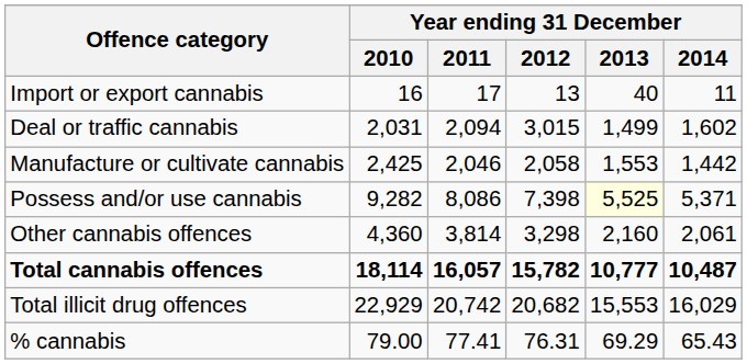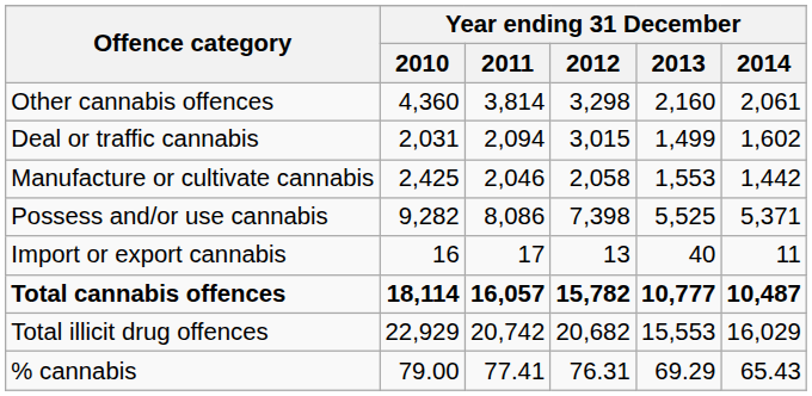 <table class="wikitable">
 <tr>
 </tr>
 <tr>
 <th rowspan=2>Offence category</th>
 <th colspan=5>Year ending 31 December</th>
 </tr>
 <tr>
 <th>2010</th>
 <th>2011</th>
 <th>2012</th>
 <th>2013</th>
 <th>2014</th>
 </tr>
 <tr style="text-align:right;">
-<td style="text-align:left;">Import or export cannabis</td>
-<td>16</td>
-<td>17</td>
-<td>13</td>
-<td>40</td>
-<td>11</td>
+<td style="text-align:left;">Other cannabis offences</td>
+<td>4,360</td>
+<td>3,814</td>
+<td>3,298</td>
+<td>2,160</td>
+<td>2,061</td>
 </tr>
 <tr style="text-align:right;">
 <td style="text-align:left;">Deal or traffic cannabis</td>
 <td>2,031</td>
 <td>2,094</td>
 <td>3,015</td>
 <td>1,499</td>
 <td>1,602</td>
 </tr>
 <tr style="text-align:right;">
 <td style="text-align:left;">Manufacture or cultivate cannabis</td>
 <td>2,425</td>
 <td>2,046</td>
 <td>2,058</td>
 <td>1,553</td>
 <td>1,442</td>
 </tr>
 <tr style="text-align:right;">
 <td style="text-align:left;">Possess and/or use cannabis</td>
 <td>9,282</td>
 <td>8,086</td>
 <td>7,398</td>
-<td style="background: lightyellow;">5,525</td>
+<td>5,525</td>
 <td>5,371</td>
 </tr>
 <tr style="text-align:right;">
-<td style="text-align:left;">Other cannabis offences</td>
-<td>4,360</td>
-<td>3,814</td>
-<td>3,298</td>
-<td>2,160</td>
-<td>2,061</td>
+<td style="text-align:left;">Import or export cannabis</td>
+<td>16</td>
+<td>17</td>
+<td>13</td>
+<td>40</td>
+<td>11</td>
 </tr>
 <tr style="text-align:right;">
 <td style="text-align:left;"><strong>Total cannabis offences </strong></td>
 <td><strong>18,114</strong></td>
 <td><strong>16,057</strong></td>
 <td><strong>15,782</strong></td>
 <td><strong>10,777</strong></td>
 <td><strong>10,487</strong></td>
 </tr>
 <tr style="text-align:right;">
 <td style="text-align:left;">Total illicit drug offences</td>
 <td>22,929</td>
 <td>20,742</td>
 <td>20,682</td>
 <td>15,553</td>
 <td>16,029</td>
 </tr>
 <tr style="text-align:right;">
 <td style="text-align:left;">% cannabis</td>
 <td>79.00</td>
 <td>77.41</td>
 <td>76.31</td>
 <td>69.29</td>
 <td>65.43</td>
 </tr>
 </table>
